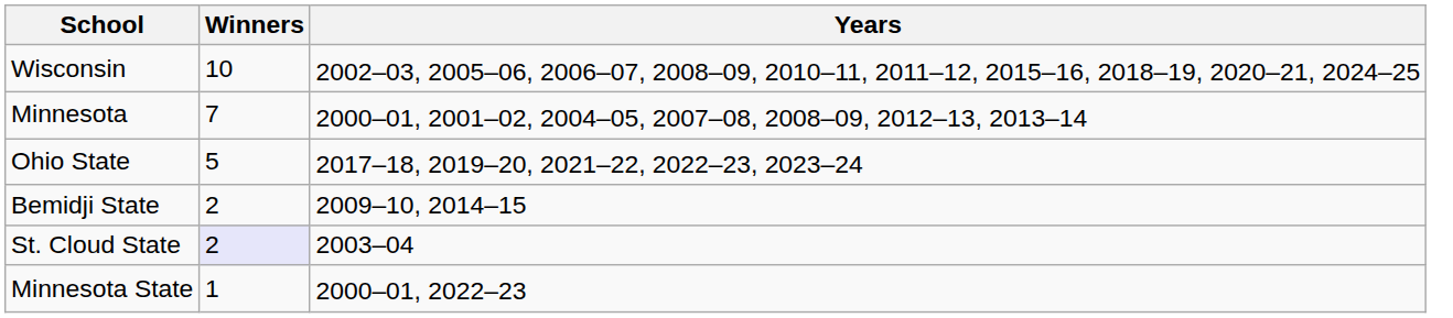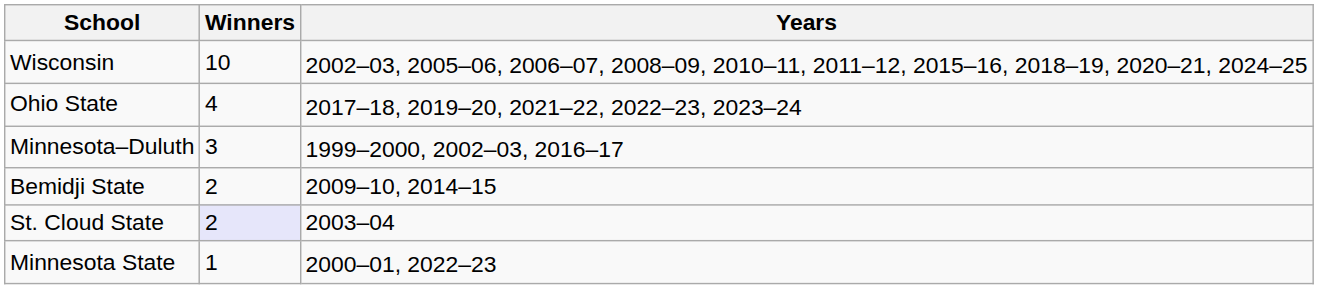 <table class="wikitable sortable">
 <tr>
 <th>School</th>
 <th>Winners</th>
 <th>Years</th>
 </tr>
 <tr>
 <td>Wisconsin</td>
 <td>10</td>
 <td>2002–03<sup></sup>, 2005–06, 2006–07, 2008–09<sup></sup>, 2010–11, 2011–12, 2015–16, 2018–19, 2020–21, 2024–25</td>
 </tr>
 <tr>
-<td>Minnesota</td>
-<td>7</td>
-<td>2000–01<sup></sup>, 2001–02, 2004–05, 2007–08, 2008–09<sup></sup>, 2012–13, 2013–14</td>
+<td>Ohio State</td>
+<td>4</td>
+<td>2017–18, 2019–20, 2021–22, 2022–23<sup></sup>, 2023–24</td>
 </tr>
 <tr>
-<td>Ohio State</td>
-<td>5</td>
-<td>2017–18, 2019–20, 2021–22, 2022–23<sup></sup>, 2023–24</td>
+<td>Minnesota–Duluth</td>
+<td>3</td>
+<td>1999–2000, 2002–03<sup></sup>, 2016–17</td>
 </tr>
 <tr>
 <td>Bemidji State</td>
 <td>2</td>
 <td>2009–10, 2014–15</td>
 </tr>
 <tr>
 <td>St. Cloud State</td>
 <td style="background: lavender;">2</td>
 <td>2003–04</td>
 </tr>
 <tr>
 <td>Minnesota State</td>
 <td>1</td>
 <td>2000–01<sup></sup>, 2022–23<sup></sup></td>
 </tr>
 </table>
